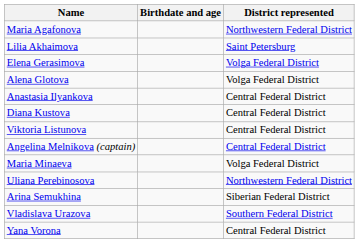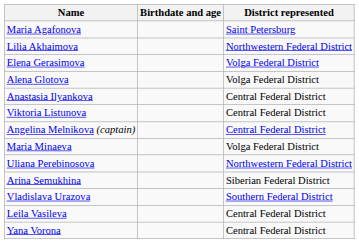 <table class="wikitable">
 <tr>
 <th>Name</th>
 <th>Birthdate and age</th>
 <th>District represented</th>
 </tr>
 <tr>
 <td><a href='#'>Maria Agafonova</a></td>
 <td></td>
-<td><a href='#'>Northwestern Federal District</a></td>
+<td><a href='#'>Saint Petersburg</a></td>
 </tr>
 <tr>
 <td><a href='#'>Lilia Akhaimova</a></td>
 <td></td>
-<td><a href='#'>Saint Petersburg</a></td>
+<td><a href='#'>Northwestern Federal District</a></td>
 </tr>
 <tr>
 <td><a href='#'>Elena Gerasimova</a></td>
 <td></td>
 <td><a href='#'>Volga Federal District</a></td>
 </tr>
 <tr>
 <td><a href='#'>Alena Glotova</a></td>
 <td></td>
 <td>Volga Federal District</td>
 </tr>
 <tr>
 <td><a href='#'>Anastasia Ilyankova</a></td>
-<td></td>
-<td>Central Federal District</td>
-</tr>
-<tr>
-<td><a href='#'>Diana Kustova</a></td>
 <td></td>
 <td>Central Federal District</td>
 </tr>
 <tr>
 <td><a href='#'>Viktoria Listunova</a></td>
 <td></td>
 <td>Central Federal District</td>
 </tr>
 <tr>
 <td><a href='#'>Angelina Melnikova</a> <em>(captain)</em></td>
 <td></td>
 <td><a href='#'>Central Federal District</a></td>
 </tr>
 <tr>
 <td><a href='#'>Maria Minaeva</a></td>
 <td></td>
 <td>Volga Federal District</td>
 </tr>
 <tr>
 <td><a href='#'>Uliana Perebinosova</a></td>
 <td></td>
 <td><a href='#'>Northwestern Federal District</a></td>
 </tr>
 <tr>
 <td><a href='#'>Arina Semukhina</a></td>
 <td></td>
 <td>Siberian Federal District</td>
 </tr>
 <tr>
 <td><a href='#'>Vladislava Urazova</a></td>
 <td></td>
 <td><a href='#'>Southern Federal District</a></td>
 </tr>
 <tr>
+<td><a href='#'>Leila Vasileva</a></td>
+<td></td>
+<td>Central Federal District</td>
+</tr>
+<tr>
 <td><a href='#'>Yana Vorona</a></td>
 <td></td>
 <td>Central Federal District</td>
 </tr>
 </table>
